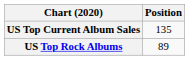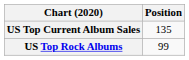 <table class="wikitable sortable plainrowheaders" style="text-align:center">
 <tr>
 <th scope="col">Chart (2020)</th>
 <th scope="col">Position</th>
 </tr>
 <tr>
 <th scope="row">US Top Current Album Sales</th>
 <td>135</td>
 </tr>
 <tr>
 <th scope="row">US <a href='#'>Top Rock Albums</a></th>
-<td>89</td>
+<td>99</td>
 </tr>
 </table>
